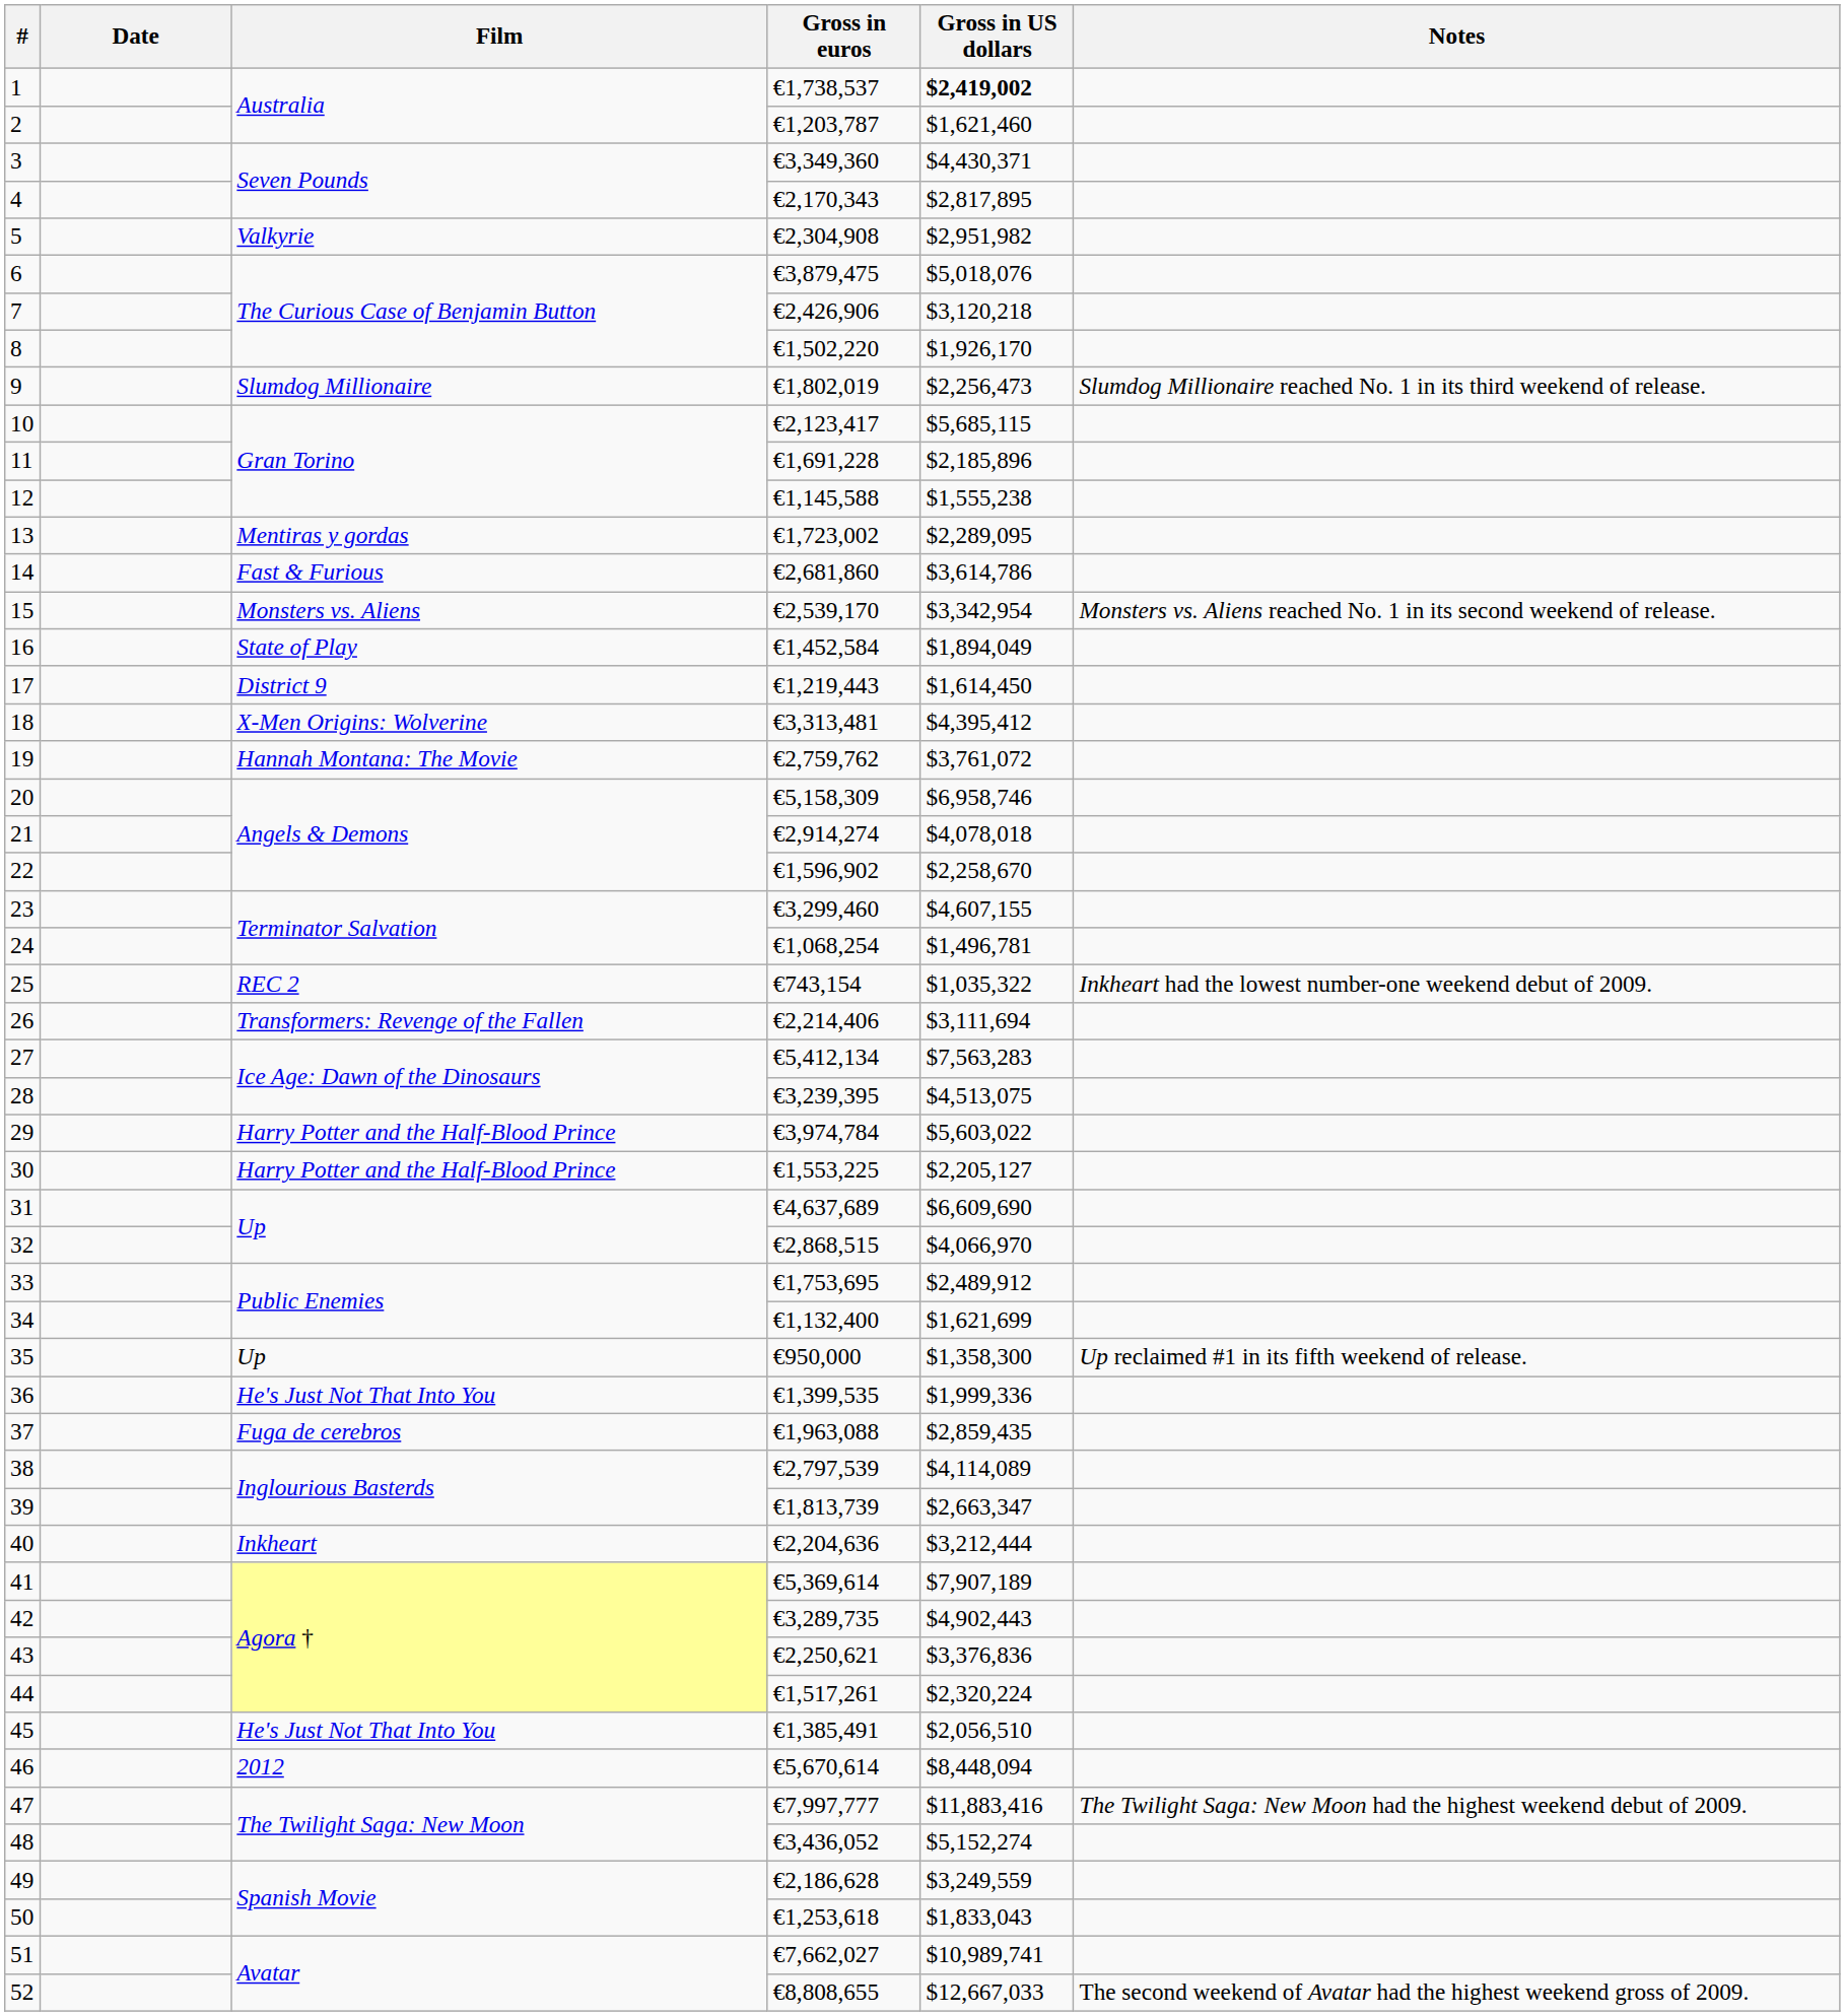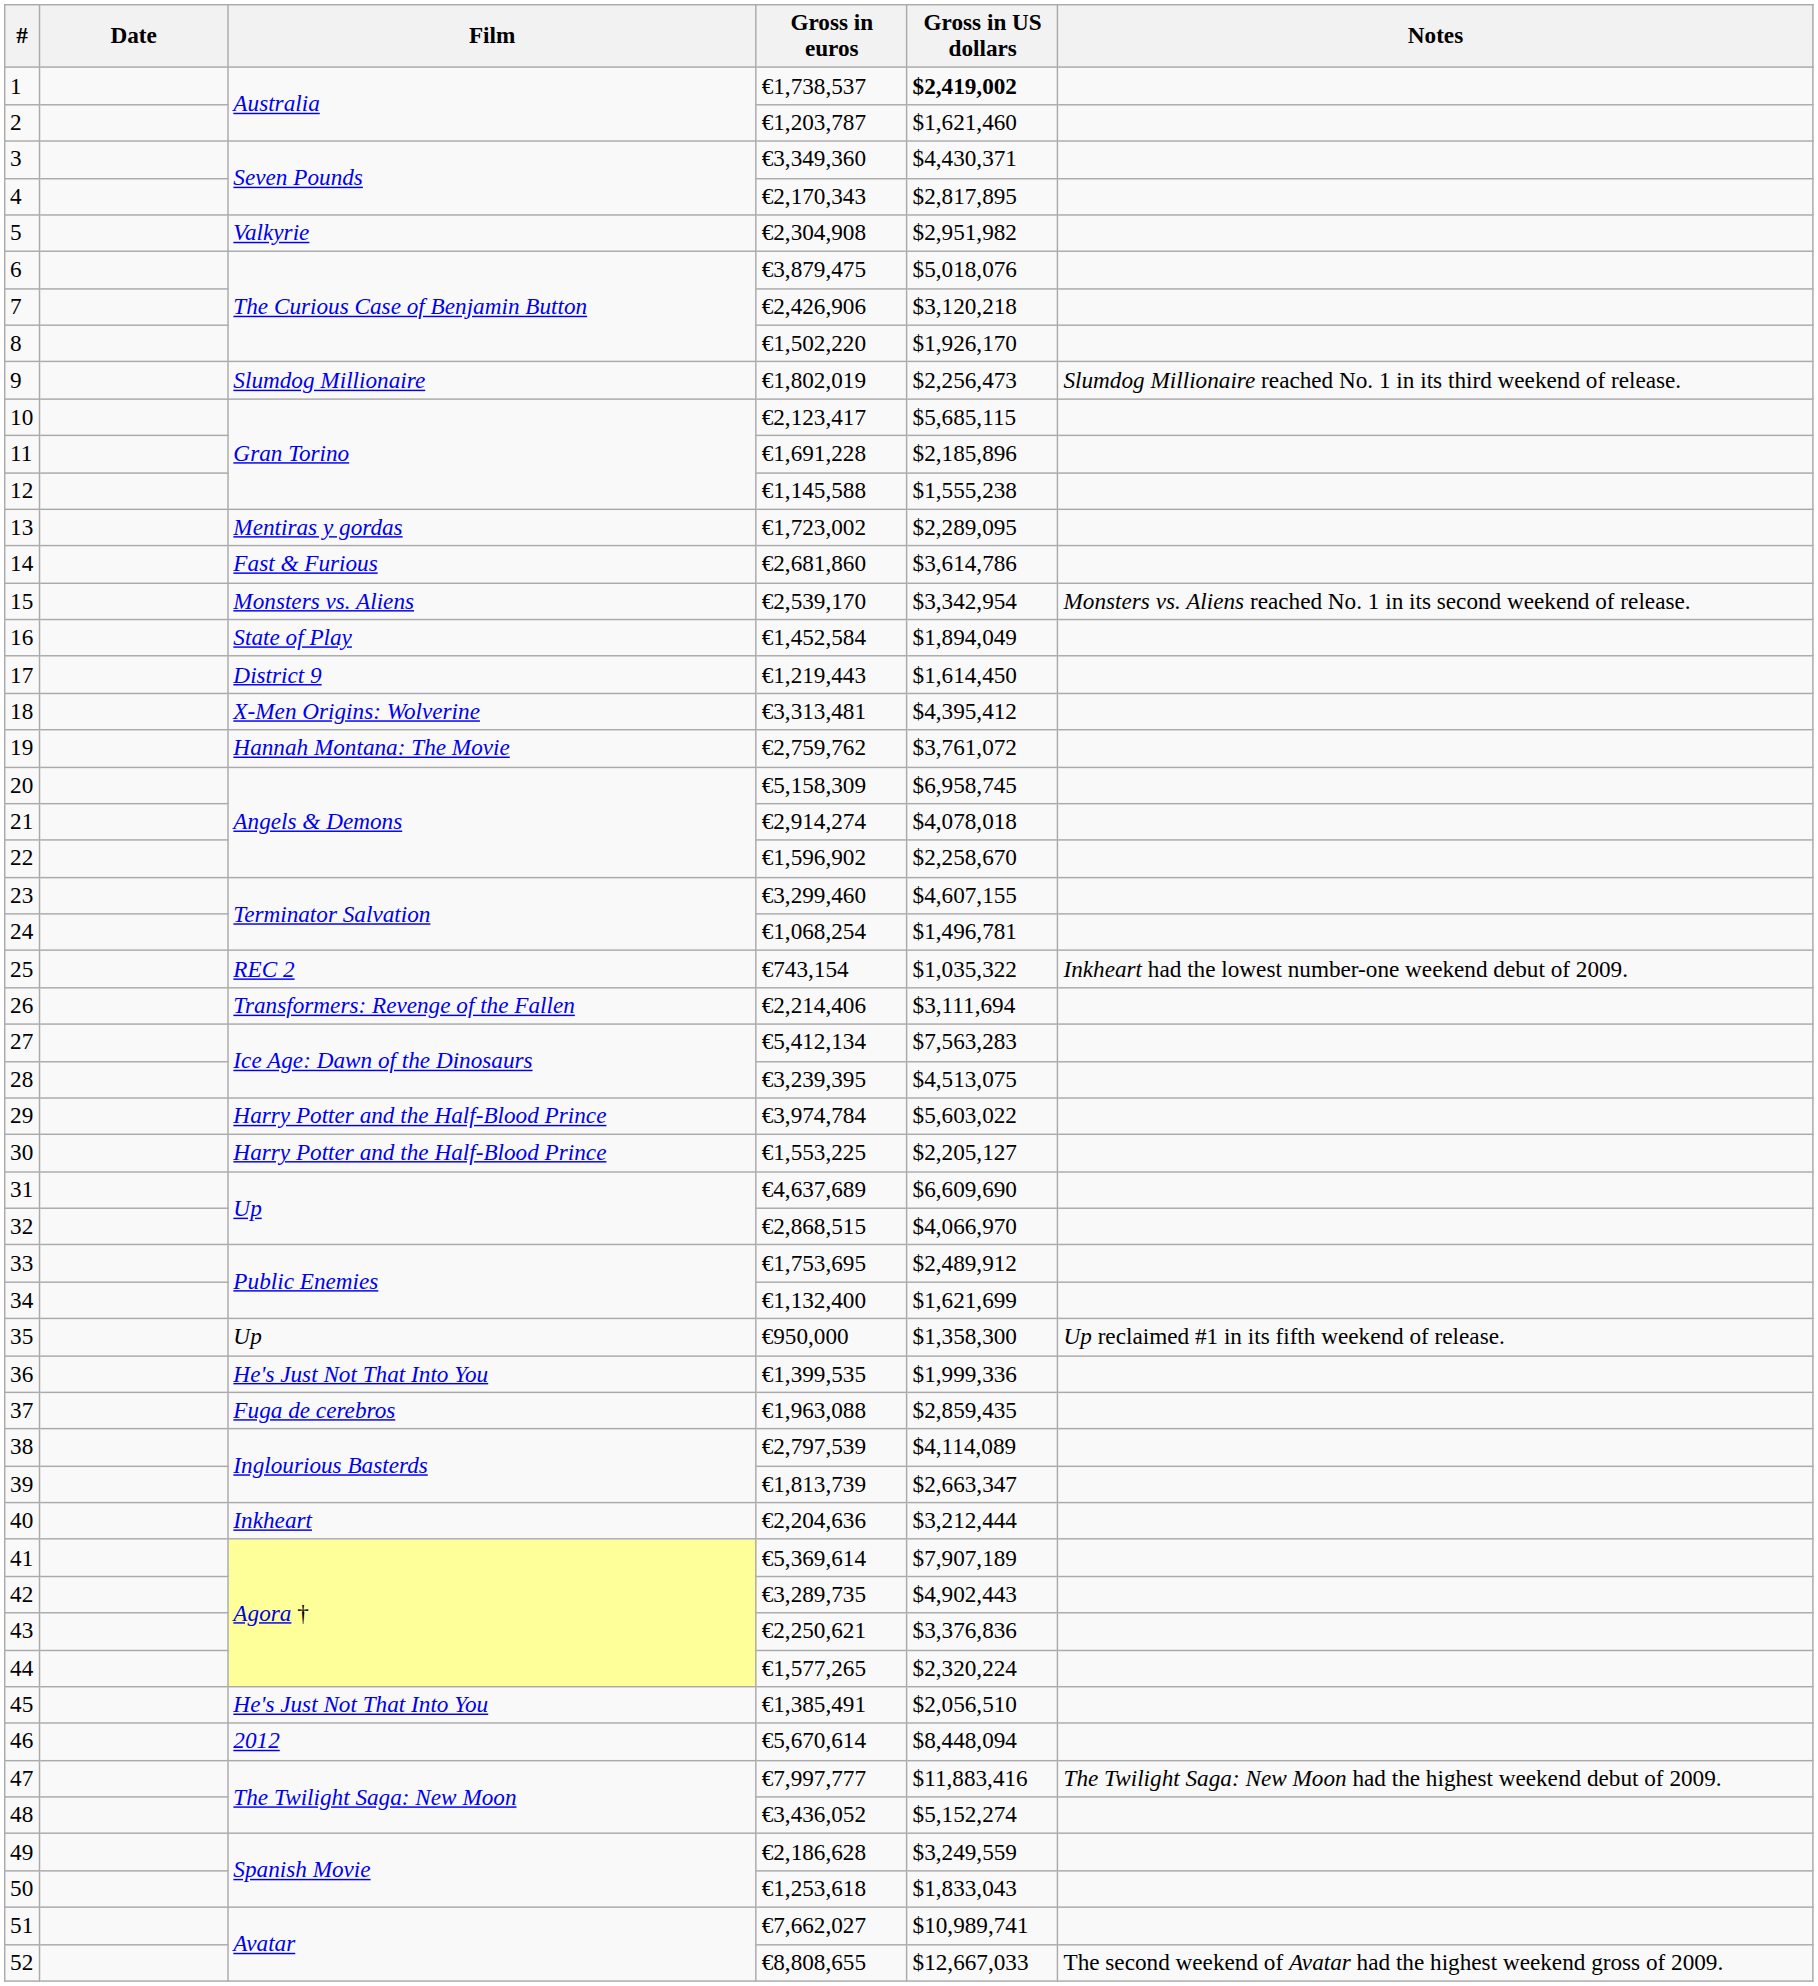 <table class="wikitable sortable">
 <tr>
 <th width="1%">#</th>
 <th width="10%">Date</th>
 <th width="28%">Film</th>
 <th width="8%">Gross in euros</th>
 <th width="8%">Gross in US dollars</th>
 <th width="40%">Notes</th>
 </tr>
 <tr>
 <td>1</td>
 <td></td>
 <td rowspan="2"><em><a href='#'>Australia</a></em></td>
 <td>€1,738,537</td>
 <td><strong>$2,419,002</strong></td>
 <td></td>
 </tr>
 <tr>
 <td>2</td>
 <td></td>
 <td>€1,203,787</td>
 <td>$1,621,460</td>
 <td></td>
 </tr>
 <tr>
 <td>3</td>
 <td></td>
 <td rowspan="2"><em><a href='#'>Seven Pounds</a></em></td>
 <td>€3,349,360</td>
 <td>$4,430,371</td>
 <td></td>
 </tr>
 <tr>
 <td>4</td>
 <td></td>
 <td>€2,170,343</td>
 <td>$2,817,895</td>
 <td></td>
 </tr>
 <tr>
 <td>5</td>
 <td></td>
 <td><em><a href='#'>Valkyrie</a></em></td>
 <td>€2,304,908</td>
 <td>$2,951,982</td>
 <td></td>
 </tr>
 <tr>
 <td>6</td>
 <td></td>
 <td rowspan="3"><em><a href='#'>The Curious Case of Benjamin Button</a></em></td>
 <td>€3,879,475</td>
 <td>$5,018,076</td>
 <td></td>
 </tr>
 <tr>
 <td>7</td>
 <td></td>
 <td>€2,426,906</td>
 <td>$3,120,218</td>
 <td></td>
 </tr>
 <tr>
 <td>8</td>
 <td></td>
 <td>€1,502,220</td>
 <td>$1,926,170</td>
 <td></td>
 </tr>
 <tr>
 <td>9</td>
 <td></td>
 <td><em><a href='#'>Slumdog Millionaire</a></em></td>
 <td>€1,802,019</td>
 <td>$2,256,473</td>
 <td><em>Slumdog Millionaire</em> reached No. 1 in its third weekend of release.</td>
 </tr>
 <tr>
 <td>10</td>
 <td></td>
 <td rowspan="3"><em><a href='#'>Gran Torino</a></em></td>
 <td>€2,123,417</td>
 <td>$5,685,115</td>
 <td></td>
 </tr>
 <tr>
 <td>11</td>
 <td></td>
 <td>€1,691,228</td>
 <td>$2,185,896</td>
 <td></td>
 </tr>
 <tr>
 <td>12</td>
 <td></td>
 <td>€1,145,588</td>
 <td>$1,555,238</td>
 <td></td>
 </tr>
 <tr>
 <td>13</td>
 <td></td>
 <td><em><a href='#'>Mentiras y gordas</a></em></td>
 <td>€1,723,002</td>
 <td>$2,289,095</td>
 <td></td>
 </tr>
 <tr>
 <td>14</td>
 <td></td>
 <td><em><a href='#'>Fast & Furious</a></em></td>
 <td>€2,681,860</td>
 <td>$3,614,786</td>
 <td></td>
 </tr>
 <tr>
 <td>15</td>
 <td></td>
 <td><em><a href='#'>Monsters vs. Aliens</a></em></td>
 <td>€2,539,170</td>
 <td>$3,342,954</td>
 <td><em>Monsters vs. Aliens</em> reached No. 1 in its second weekend of release.</td>
 </tr>
 <tr>
 <td>16</td>
 <td></td>
 <td><em><a href='#'>State of Play</a></em></td>
 <td>€1,452,584</td>
 <td>$1,894,049</td>
 <td></td>
 </tr>
 <tr>
 <td>17</td>
 <td></td>
 <td><em><a href='#'>District 9</a></em></td>
 <td>€1,219,443</td>
 <td>$1,614,450</td>
 <td></td>
 </tr>
 <tr>
 <td>18</td>
 <td></td>
 <td><em><a href='#'>X-Men Origins: Wolverine</a></em></td>
 <td>€3,313,481</td>
 <td>$4,395,412</td>
 <td></td>
 </tr>
 <tr>
 <td>19</td>
 <td></td>
 <td><em><a href='#'>Hannah Montana: The Movie</a></em></td>
 <td>€2,759,762</td>
 <td>$3,761,072</td>
 <td></td>
 </tr>
 <tr>
 <td>20</td>
 <td></td>
 <td rowspan="3"><em><a href='#'>Angels & Demons</a></em></td>
 <td>€5,158,309</td>
-<td>$6,958,746</td>
+<td>$6,958,745</td>
 <td></td>
 </tr>
 <tr>
 <td>21</td>
 <td></td>
 <td>€2,914,274</td>
 <td>$4,078,018</td>
 <td></td>
 </tr>
 <tr>
 <td>22</td>
 <td></td>
 <td>€1,596,902</td>
 <td>$2,258,670</td>
 <td></td>
 </tr>
 <tr>
 <td>23</td>
 <td></td>
 <td rowspan="2"><em><a href='#'>Terminator Salvation</a></em></td>
 <td>€3,299,460</td>
 <td>$4,607,155</td>
 <td></td>
 </tr>
 <tr>
 <td>24</td>
 <td></td>
 <td>€1,068,254</td>
 <td>$1,496,781</td>
 <td></td>
 </tr>
 <tr>
 <td>25</td>
 <td></td>
 <td><em><a href='#'>REC 2</a></em></td>
 <td>€743,154</td>
 <td>$1,035,322</td>
 <td><em>Inkheart</em> had the lowest number-one weekend debut of 2009.</td>
 </tr>
 <tr>
 <td>26</td>
 <td></td>
 <td><em><a href='#'>Transformers: Revenge of the Fallen</a></em></td>
 <td>€2,214,406</td>
 <td>$3,111,694</td>
 <td></td>
 </tr>
 <tr>
 <td>27</td>
 <td></td>
 <td rowspan="2"><em><a href='#'>Ice Age: Dawn of the Dinosaurs</a></em></td>
 <td>€5,412,134</td>
 <td>$7,563,283</td>
 <td></td>
 </tr>
 <tr>
 <td>28</td>
 <td></td>
 <td>€3,239,395</td>
 <td>$4,513,075</td>
 <td></td>
 </tr>
 <tr>
 <td>29</td>
 <td></td>
 <td><em><a href='#'>Harry Potter and the Half-Blood Prince</a></em></td>
 <td>€3,974,784</td>
 <td>$5,603,022</td>
 <td></td>
 </tr>
 <tr>
 <td>30</td>
 <td></td>
 <td><em><a href='#'>Harry Potter and the Half-Blood Prince</a></em></td>
 <td>€1,553,225</td>
 <td>$2,205,127</td>
 <td></td>
 </tr>
 <tr>
 <td>31</td>
 <td></td>
 <td rowspan="2"><em><a href='#'>Up</a></em></td>
 <td>€4,637,689</td>
 <td>$6,609,690</td>
 <td></td>
 </tr>
 <tr>
 <td>32</td>
 <td></td>
 <td>€2,868,515</td>
 <td>$4,066,970</td>
 <td></td>
 </tr>
 <tr>
 <td>33</td>
 <td></td>
 <td rowspan="2"><em><a href='#'>Public Enemies</a></em></td>
 <td>€1,753,695</td>
 <td>$2,489,912</td>
 <td></td>
 </tr>
 <tr>
 <td>34</td>
 <td></td>
 <td>€1,132,400</td>
 <td>$1,621,699</td>
 <td></td>
 </tr>
 <tr>
 <td>35</td>
 <td></td>
 <td><em>Up</em></td>
 <td>€950,000</td>
 <td>$1,358,300</td>
 <td><em>Up</em> reclaimed #1 in its fifth weekend of release.</td>
 </tr>
 <tr>
 <td>36</td>
 <td></td>
 <td><em><a href='#'>He's Just Not That Into You</a></em></td>
 <td>€1,399,535</td>
 <td>$1,999,336</td>
 <td></td>
 </tr>
 <tr>
 <td>37</td>
 <td></td>
 <td><em><a href='#'>Fuga de cerebros</a></em></td>
 <td>€1,963,088</td>
 <td>$2,859,435</td>
 <td></td>
 </tr>
 <tr>
 <td>38</td>
 <td></td>
 <td rowspan="2"><em><a href='#'>Inglourious Basterds</a></em></td>
 <td>€2,797,539</td>
 <td>$4,114,089</td>
 <td></td>
 </tr>
 <tr>
 <td>39</td>
 <td></td>
 <td>€1,813,739</td>
 <td>$2,663,347</td>
 <td></td>
 </tr>
 <tr>
 <td>40</td>
 <td></td>
 <td><em><a href='#'>Inkheart</a></em></td>
 <td>€2,204,636</td>
 <td>$3,212,444</td>
 <td></td>
 </tr>
 <tr>
 <td>41</td>
 <td></td>
 <td rowspan="4" style="background-color:#FFFF99"><em><a href='#'>Agora</a></em> †</td>
 <td>€5,369,614</td>
 <td>$7,907,189</td>
 <td></td>
 </tr>
 <tr>
 <td>42</td>
 <td></td>
 <td>€3,289,735</td>
 <td>$4,902,443</td>
 <td></td>
 </tr>
 <tr>
 <td>43</td>
 <td></td>
 <td>€2,250,621</td>
 <td>$3,376,836</td>
 <td></td>
 </tr>
 <tr>
 <td>44</td>
 <td></td>
-<td>€1,517,261</td>
+<td>€1,577,265</td>
 <td>$2,320,224</td>
 <td></td>
 </tr>
 <tr>
 <td>45</td>
 <td></td>
 <td><em><a href='#'>He's Just Not That Into You</a></em></td>
 <td>€1,385,491</td>
 <td>$2,056,510</td>
 <td></td>
 </tr>
 <tr>
 <td>46</td>
 <td></td>
 <td><em><a href='#'>2012</a></em></td>
 <td>€5,670,614</td>
 <td>$8,448,094</td>
 <td></td>
 </tr>
 <tr>
 <td>47</td>
 <td></td>
 <td rowspan="2"><em><a href='#'>The Twilight Saga: New Moon</a></em></td>
 <td>€7,997,777</td>
 <td>$11,883,416</td>
 <td><em>The Twilight Saga: New Moon</em> had the highest weekend debut of 2009.</td>
 </tr>
 <tr>
 <td>48</td>
 <td></td>
 <td>€3,436,052</td>
 <td>$5,152,274</td>
 <td></td>
 </tr>
 <tr>
 <td>49</td>
 <td></td>
 <td rowspan="2"><em><a href='#'>Spanish Movie</a></em></td>
 <td>€2,186,628</td>
 <td>$3,249,559</td>
 <td></td>
 </tr>
 <tr>
 <td>50</td>
 <td></td>
 <td>€1,253,618</td>
 <td>$1,833,043</td>
 <td></td>
 </tr>
 <tr>
 <td>51</td>
 <td></td>
 <td rowspan="2"><em><a href='#'>Avatar</a></em></td>
 <td>€7,662,027</td>
 <td>$10,989,741</td>
 <td></td>
 </tr>
 <tr>
 <td>52</td>
 <td></td>
 <td>€8,808,655</td>
 <td>$12,667,033</td>
 <td>The second weekend of <em>Avatar</em> had the highest weekend gross of 2009.</td>
 </tr>
 </table>
